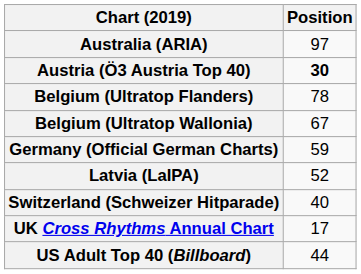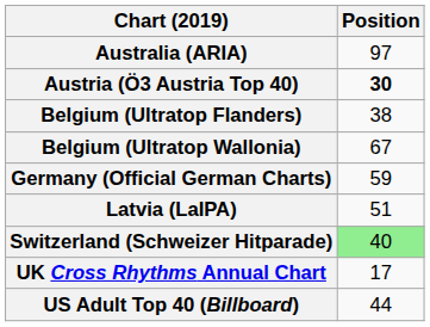 <table class="wikitable sortable plainrowheaders" style="text-align:center">
 <tr>
 <th scope="col">Chart (2019)</th>
 <th scope="col">Position</th>
 </tr>
 <tr>
 <th scope="row">Australia (ARIA)</th>
 <td>97</td>
 </tr>
 <tr>
 <th scope="row">Austria (Ö3 Austria Top 40)</th>
 <td><strong>30</strong></td>
 </tr>
 <tr>
 <th scope="row">Belgium (Ultratop Flanders)</th>
-<td>78</td>
+<td>38</td>
 </tr>
 <tr>
 <th scope="row">Belgium (Ultratop Wallonia)</th>
 <td>67</td>
 </tr>
 <tr>
 <th scope="row">Germany (Official German Charts)</th>
 <td>59</td>
 </tr>
 <tr>
 <th scope="row">Latvia (LaIPA)</th>
-<td>52</td>
+<td>51</td>
 </tr>
 <tr>
 <th scope="row">Switzerland (Schweizer Hitparade)</th>
-<td>40</td>
+<td style="background: lightgreen;">40</td>
 </tr>
 <tr>
 <th scope="row">UK <a href='#'><em>Cross Rhythms</em> Annual Chart</a></th>
 <td>17</td>
 </tr>
 <tr>
 <th scope="row">US Adult Top 40 (<em>Billboard</em>)</th>
 <td>44</td>
 </tr>
 </table>
